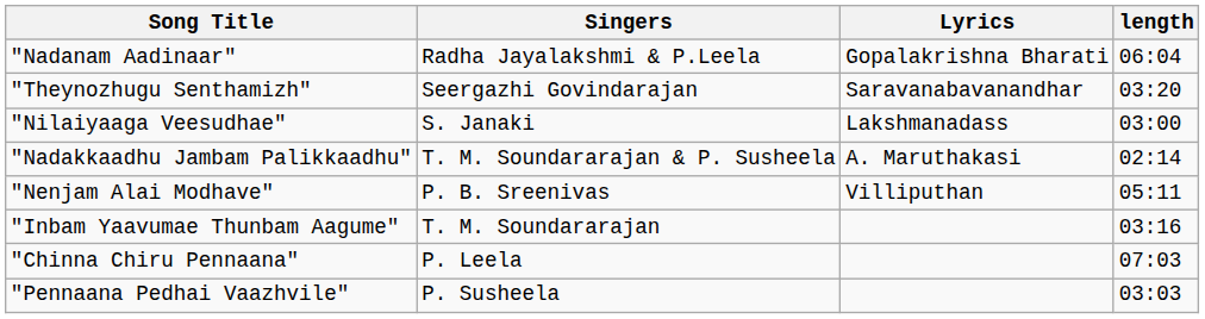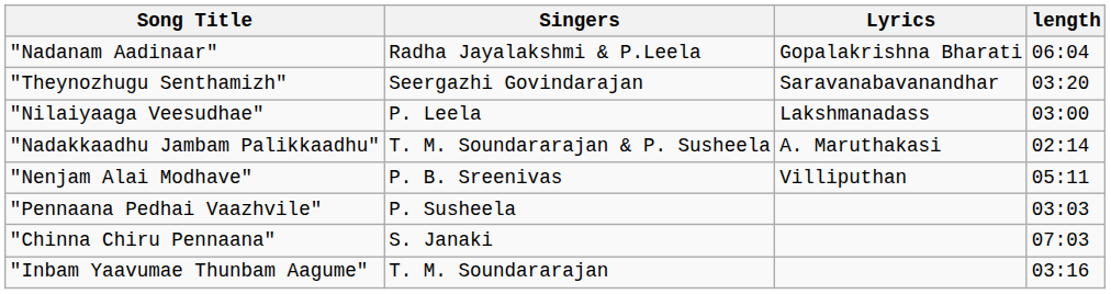 <table class="wikitable">
 <tr>
 <th>Song Title</th>
 <th>Singers</th>
 <th>Lyrics</th>
 <th>length</th>
 </tr>
 <tr>
 <td>"Nadanam Aadinaar"</td>
 <td>Radha Jayalakshmi & P.Leela</td>
 <td>Gopalakrishna Bharati</td>
 <td>06:04</td>
 </tr>
 <tr>
 <td>"Theynozhugu Senthamizh"</td>
 <td>Seergazhi Govindarajan</td>
 <td>Saravanabavanandhar</td>
 <td>03:20</td>
 </tr>
 <tr>
 <td>"Nilaiyaaga Veesudhae"</td>
-<td>S. Janaki</td>
+<td>P. Leela</td>
 <td>Lakshmanadass</td>
 <td>03:00</td>
 </tr>
 <tr>
 <td>"Nadakkaadhu Jambam Palikkaadhu"</td>
 <td>T. M. Soundararajan & P. Susheela</td>
 <td>A. Maruthakasi</td>
 <td>02:14</td>
 </tr>
 <tr>
 <td>"Nenjam Alai Modhave"</td>
 <td>P. B. Sreenivas</td>
 <td>Villiputhan</td>
 <td>05:11</td>
 </tr>
 <tr>
+<td>"Pennaana Pedhai Vaazhvile"</td>
+<td>P. Susheela</td>
+<td></td>
+<td>03:03</td>
+</tr>
+<tr>
+<td>"Chinna Chiru Pennaana"</td>
+<td>S. Janaki</td>
+<td></td>
+<td>07:03</td>
+</tr>
+<tr>
 <td>"Inbam Yaavumae Thunbam Aagume"</td>
 <td>T. M. Soundararajan</td>
 <td></td>
 <td>03:16</td>
 </tr>
-<tr>
-<td>"Chinna Chiru Pennaana"</td>
-<td>P. Leela</td>
-<td></td>
-<td>07:03</td>
-</tr>
-<tr>
-<td>"Pennaana Pedhai Vaazhvile"</td>
-<td>P. Susheela</td>
-<td></td>
-<td>03:03</td>
-</tr>
 </table>
